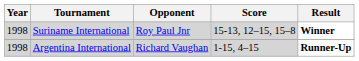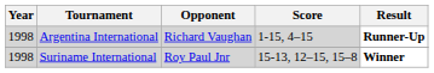 <table class="sortable wikitable" style="font-size: 90%;">
 <tr>
 <th>Year</th>
 <th>Tournament</th>
 <th>Opponent</th>
 <th>Score</th>
 <th>Result</th>
 </tr>
 <tr style="background:#D5D5D5">
 <td align="center">1998</td>
+<td align="left"><a href='#'>Argentina International</a></td>
+<td align="left"> <a href='#'>Richard Vaughan</a></td>
+<td align="left">1-15, 4–15</td>
+<td style="text-align:left; background:white"> <strong>Runner-Up</strong></td>
+</tr>
+<tr>
+</tr>
+<tr style="background:#D5D5D5">
+<td align="center">1998</td>
 <td align="left"><a href='#'>Suriname International</a></td>
 <td align="left"> <a href='#'>Roy Paul Jnr</a></td>
 <td align="left">15-13, 12–15, 15–8</td>
 <td style="text-align:left; background:white"> <strong>Winner</strong></td>
 </tr>
-<tr>
-</tr>
-<tr style="background:#D5D5D5">
-<td align="center">1998</td>
-<td align="left"><a href='#'>Argentina International</a></td>
-<td align="left"> <a href='#'>Richard Vaughan</a></td>
-<td align="left">1-15, 4–15</td>
-<td style="text-align:left; background:white"> <strong>Runner-Up</strong></td>
-</tr>
 </table>
